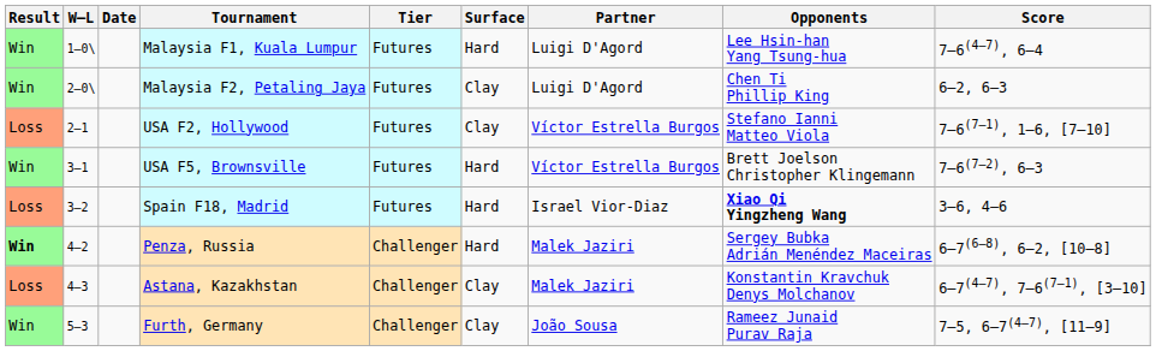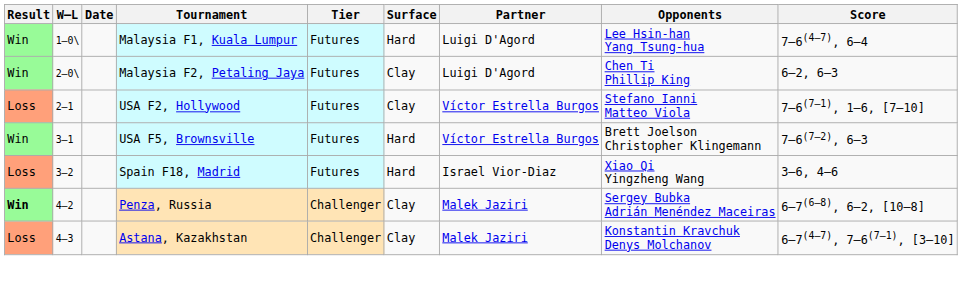 <table class="sortable wikitable">
 <tr>
 <th>Result</th>
 <th class="unsortable">W–L</th>
 <th>Date</th>
 <th>Tournament</th>
 <th>Tier</th>
 <th>Surface</th>
 <th>Partner</th>
 <th>Opponents</th>
 <th class="unsortable">Score</th>
 </tr>
 <tr>
 <td style="background:#98fb98;">Win</td>
 <td><small>1–0\</small></td>
 <td></td>
 <td style="background:#cffcff;">Malaysia F1, <a href='#'>Kuala Lumpur</a></td>
 <td style="background:#cffcff;">Futures</td>
 <td>Hard</td>
 <td> Luigi D'Agord</td>
 <td> <a href='#'>Lee Hsin-han</a> <br>  <a href='#'>Yang Tsung-hua</a></td>
 <td>7–6<sup>(4–7)</sup>, 6–4</td>
 </tr>
 <tr>
 <td style="background:#98fb98;">Win</td>
 <td><small>2–0\</small></td>
 <td></td>
 <td style="background:#cffcff;">Malaysia F2, <a href='#'>Petaling Jaya</a></td>
 <td style="background:#cffcff;">Futures</td>
 <td>Clay</td>
 <td> Luigi D'Agord</td>
 <td> <a href='#'>Chen Ti</a> <br>  <a href='#'>Phillip King</a></td>
 <td>6–2, 6–3</td>
 </tr>
 <tr>
 <td style="background:#ffa07a;">Loss</td>
 <td><small>2–1</small></td>
 <td></td>
 <td style="background:#cffcff;">USA F2, <a href='#'>Hollywood</a></td>
 <td style="background:#cffcff;">Futures</td>
 <td>Clay</td>
 <td> <a href='#'>Víctor Estrella Burgos</a></td>
 <td> <a href='#'>Stefano Ianni</a> <br>  <a href='#'>Matteo Viola</a></td>
 <td>7–6<sup>(7–1)</sup>, 1–6, [7–10]</td>
 </tr>
 <tr>
 <td style="background:#98fb98;">Win</td>
 <td><small>3–1</small></td>
 <td></td>
 <td style="background:#cffcff;">USA F5, <a href='#'>Brownsville</a></td>
 <td style="background:#cffcff;">Futures</td>
 <td>Hard</td>
 <td> <a href='#'>Víctor Estrella Burgos</a></td>
 <td> Brett Joelson <br>  Christopher Klingemann</td>
 <td>7–6<sup>(7–2)</sup>, 6–3</td>
 </tr>
 <tr>
 <td style="background:#ffa07a;">Loss</td>
 <td><small>3–2</small></td>
 <td></td>
 <td style="background:#cffcff;">Spain F18, <a href='#'>Madrid</a></td>
 <td style="background:#cffcff;">Futures</td>
 <td>Hard</td>
 <td> Israel Vior-Diaz</td>
-<td><strong> <a href='#'>Xiao Qi</a> <br>  Yingzheng Wang</strong></td>
+<td> <a href='#'>Xiao Qi</a> <br>  Yingzheng Wang</td>
 <td>3–6, 4–6</td>
 </tr>
 <tr>
 <td style="background:#98fb98;"><strong>Win</strong></td>
 <td><small>4–2</small></td>
 <td></td>
 <td style="background:moccasin;"><a href='#'>Penza</a>, Russia</td>
 <td style="background:moccasin;">Challenger</td>
-<td>Hard</td>
+<td>Clay</td>
 <td> <a href='#'>Malek Jaziri</a></td>
 <td> <a href='#'>Sergey Bubka</a> <br>  <a href='#'>Adrián Menéndez Maceiras</a></td>
 <td>6–7<sup>(6–8)</sup>, 6–2, [10–8]</td>
 </tr>
 <tr>
 <td style="background:#ffa07a;">Loss</td>
 <td><small>4–3</small></td>
 <td></td>
 <td style="background:moccasin;"><a href='#'>Astana</a>, Kazakhstan</td>
 <td style="background:moccasin;">Challenger</td>
 <td>Clay</td>
 <td> <a href='#'>Malek Jaziri</a></td>
 <td> <a href='#'>Konstantin Kravchuk</a> <br>  <a href='#'>Denys Molchanov</a></td>
 <td>6–7<sup>(4–7)</sup>, 7–6<sup>(7–1)</sup>, [3–10]</td>
 </tr>
-<tr>
-<td style="background:#98fb98;">Win</td>
-<td><small>5–3</small></td>
-<td></td>
-<td style="background:moccasin;"><a href='#'>Furth</a>, Germany</td>
-<td style="background:moccasin;">Challenger</td>
-<td>Clay</td>
-<td> <a href='#'>João Sousa</a></td>
-<td> <a href='#'>Rameez Junaid</a> <br>  <a href='#'>Purav Raja</a></td>
-<td>7–5, 6–7<sup>(4–7)</sup>, [11–9]</td>
-</tr>
 </table>
